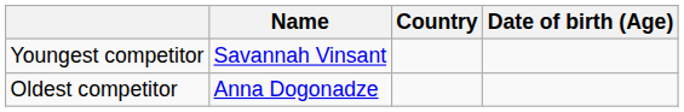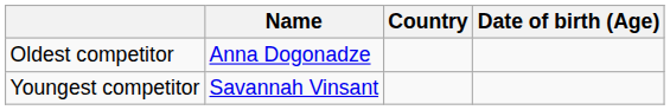 <table class="wikitable">
 <tr>
 <th></th>
 <th>Name</th>
 <th>Country</th>
 <th>Date of birth (Age)</th>
 </tr>
 <tr>
+<td>Oldest competitor</td>
+<td><a href='#'>Anna Dogonadze</a></td>
+<td></td>
+<td></td>
+</tr>
+<tr>
 <td>Youngest competitor</td>
 <td><a href='#'>Savannah Vinsant</a></td>
 <td></td>
 <td></td>
 </tr>
-<tr>
-<td>Oldest competitor</td>
-<td><a href='#'>Anna Dogonadze</a></td>
-<td></td>
-<td></td>
-</tr>
 </table>
